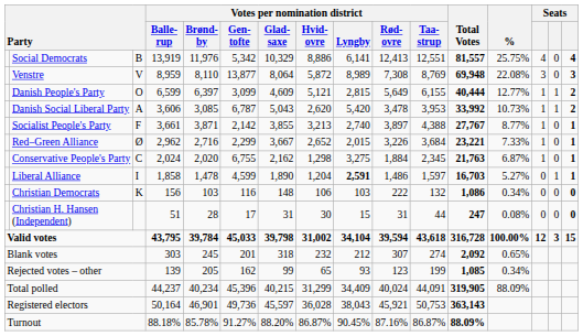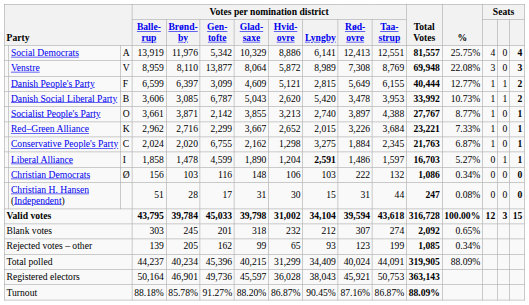 <table class="wikitable" border="1" style="text-align:right;">
 <tr>
 <th style="text-align:left;" valign=bottom rowspan=2 colspan=3>Party</th>
 <th colspan=8>Votes per nomination district</th>
 <th align=center valign=bottom rowspan=2 width="50">Total Votes</th>
 <th align=center valign=bottom rowspan=2 width="50">%</th>
 <th colspan=3>Seats</th>
 </tr>
 <tr>
 <th align=center valign=bottom width="50"><a href='#'>Balle- rup</a></th>
 <th align="center" valign="bottom" width="50"><a href='#'>Brønd- by</a></th>
 <th align="center" valign="bottom" width="50"><a href='#'>Gen- tofte</a></th>
 <th align="center" valign="bottom" width="50"><a href='#'>Glad- saxe</a></th>
 <th align="center" valign="bottom" width="50"><a href='#'>Hvid- ovre</a></th>
 <th align="center" valign="bottom" width="50"><a href='#'>Lyngby</a></th>
 <th align="center" valign="bottom" width="50"><a href='#'>Rød- ovre</a></th>
 <th align="center" valign="bottom" width="50"><a href='#'>Taa- strup</a></th>
 <th align="center" valign="bottom" width="20"><small></small></th>
 <th align=center valign=bottom width="20"><small><a href='#'></a></small></th>
 <th align=center valign=bottom width="20"><small></small></th>
 </tr>
 <tr>
 <td></td>
 <td align=left><a href='#'>Social Democrats</a></td>
-<td align=left>B</td>
+<td align=left>A</td>
 <td>13,919</td>
 <td>11,976</td>
 <td>5,342</td>
 <td>10,329</td>
 <td>8,886</td>
 <td>6,141</td>
 <td>12,413</td>
 <td>12,551</td>
 <td><strong>81,557</strong></td>
 <td>25.75%</td>
 <td>4</td>
 <td>0</td>
 <td><strong>4</strong></td>
 </tr>
 <tr>
 <td></td>
 <td align=left><a href='#'>Venstre</a></td>
 <td align=left>V</td>
 <td>8,959</td>
 <td>8,110</td>
 <td>13,877</td>
 <td>8,064</td>
 <td>5,872</td>
 <td>8,989</td>
 <td>7,308</td>
 <td>8,769</td>
 <td><strong>69,948</strong></td>
 <td>22.08%</td>
 <td>3</td>
 <td>0</td>
 <td><strong>3</strong></td>
 </tr>
 <tr>
 <td></td>
 <td align=left><a href='#'>Danish People's Party</a></td>
-<td align=left>O</td>
+<td align=left>F</td>
 <td>6,599</td>
 <td>6,397</td>
 <td>3,099</td>
 <td>4,609</td>
 <td>5,121</td>
 <td>2,815</td>
 <td>5,649</td>
 <td>6,155</td>
 <td><strong>40,444</strong></td>
 <td>12.77%</td>
 <td>1</td>
 <td>1</td>
 <td><strong>2</strong></td>
 </tr>
 <tr>
 <td></td>
 <td align=left><a href='#'>Danish Social Liberal Party</a></td>
-<td align=left>A</td>
+<td align=left>B</td>
 <td>3,606</td>
 <td>3,085</td>
 <td>6,787</td>
 <td>5,043</td>
 <td>2,620</td>
 <td>5,420</td>
 <td>3,478</td>
 <td>3,953</td>
 <td><strong>33,992</strong></td>
 <td>10.73%</td>
 <td>1</td>
 <td>1</td>
 <td><strong>2</strong></td>
 </tr>
 <tr>
 <td></td>
 <td align=left><a href='#'>Socialist People's Party</a></td>
-<td align=left>F</td>
+<td align=left>O</td>
 <td>3,661</td>
 <td>3,871</td>
 <td>2,142</td>
 <td>3,855</td>
 <td>3,213</td>
 <td>2,740</td>
 <td>3,897</td>
 <td>4,388</td>
 <td><strong>27,767</strong></td>
 <td>8.77%</td>
 <td>1</td>
 <td>0</td>
 <td><strong>1</strong></td>
 </tr>
 <tr>
 <td></td>
 <td align=left><a href='#'>Red–Green Alliance</a></td>
-<td align=left>Ø</td>
+<td align=left>K</td>
 <td>2,962</td>
 <td>2,716</td>
 <td>2,299</td>
 <td>3,667</td>
 <td>2,652</td>
 <td>2,015</td>
 <td>3,226</td>
 <td>3,684</td>
 <td><strong>23,221</strong></td>
 <td>7.33%</td>
 <td>1</td>
 <td>0</td>
 <td><strong>1</strong></td>
 </tr>
 <tr>
 <td></td>
 <td align=left style="white-space: nowrap;"><a href='#'>Conservative People's Party</a></td>
 <td align=left>C</td>
 <td>2,024</td>
 <td>2,020</td>
 <td>6,755</td>
 <td>2,162</td>
 <td>1,298</td>
 <td>3,275</td>
 <td>1,884</td>
 <td>2,345</td>
 <td><strong>21,763</strong></td>
 <td>6.87%</td>
 <td>1</td>
 <td>0</td>
 <td><strong>1</strong></td>
 </tr>
 <tr>
 <td></td>
 <td align=left><a href='#'>Liberal Alliance</a></td>
 <td align=left>I</td>
 <td>1,858</td>
 <td>1,478</td>
 <td>4,599</td>
 <td>1,890</td>
 <td>1,204</td>
 <td><strong>2,591</strong></td>
 <td>1,486</td>
 <td>1,597</td>
 <td><strong>16,703</strong></td>
 <td>5.27%</td>
 <td>0</td>
 <td>1</td>
 <td><strong>1</strong></td>
 </tr>
 <tr>
 <td></td>
 <td align=left><a href='#'>Christian Democrats</a></td>
-<td align=left>K</td>
+<td align=left>Ø</td>
 <td>156</td>
 <td>103</td>
 <td>116</td>
 <td>148</td>
 <td>106</td>
 <td>103</td>
 <td>222</td>
 <td>132</td>
 <td><strong>1,086</strong></td>
 <td>0.34%</td>
 <td>0</td>
 <td>0</td>
 <td><strong>0</strong></td>
 </tr>
 <tr>
 <td></td>
 <td align=left><a href='#'>Christian H. Hansen</a> (<a href='#'>Independent</a>)</td>
 <td></td>
 <td>51</td>
 <td>28</td>
 <td>17</td>
 <td>31</td>
 <td>30</td>
 <td>15</td>
 <td>31</td>
 <td>44</td>
 <td><strong>247</strong></td>
 <td>0.08%</td>
 <td>0</td>
 <td>0</td>
 <td><strong>0</strong></td>
 </tr>
 <tr style="font-weight:bold">
 <td align=left colspan=3>Valid votes</td>
 <td>43,795</td>
 <td>39,784</td>
 <td>45,033</td>
 <td>39,798</td>
 <td>31,002</td>
 <td>34,104</td>
 <td>39,594</td>
 <td>43,618</td>
 <td>316,728</td>
 <td>100.00%</td>
 <td>12</td>
 <td>3</td>
 <td>15</td>
 </tr>
 <tr>
 <td align=left colspan=3>Blank votes</td>
 <td>303</td>
 <td>245</td>
 <td>201</td>
 <td>318</td>
 <td>232</td>
 <td>212</td>
 <td>307</td>
 <td>274</td>
 <td><strong>2,092</strong></td>
 <td>0.65%</td>
 <td></td>
 <td></td>
 <td></td>
 </tr>
 <tr>
 <td align=left colspan=3>Rejected votes – other</td>
 <td>139</td>
 <td>205</td>
 <td>162</td>
 <td>99</td>
 <td>65</td>
 <td>93</td>
 <td>123</td>
 <td>199</td>
 <td><strong>1,085</strong></td>
 <td>0.34%</td>
 <td></td>
 <td></td>
 <td></td>
 </tr>
 <tr>
 <td align=left colspan=3>Total polled</td>
 <td>44,237</td>
 <td>40,234</td>
 <td>45,396</td>
 <td>40,215</td>
 <td>31,299</td>
 <td>34,409</td>
 <td>40,024</td>
 <td>44,091</td>
 <td><strong>319,905</strong></td>
 <td>88.09%</td>
 <td></td>
 <td></td>
 <td></td>
 </tr>
 <tr>
 <td align=left colspan=3>Registered electors</td>
 <td>50,164</td>
 <td>46,901</td>
 <td>49,736</td>
 <td>45,597</td>
 <td>36,028</td>
 <td>38,043</td>
 <td>45,921</td>
 <td>50,753</td>
 <td><strong>363,143</strong></td>
 <td></td>
 <td></td>
 <td></td>
 <td></td>
 </tr>
 <tr>
 <td align=left colspan=3>Turnout</td>
 <td>88.18%</td>
 <td>85.78%</td>
 <td>91.27%</td>
 <td>88.20%</td>
 <td>86.87%</td>
 <td>90.45%</td>
 <td>87.16%</td>
 <td>86.87%</td>
 <td><strong>88.09%</strong></td>
 <td></td>
 <td></td>
 <td></td>
 <td></td>
 </tr>
 </table>
